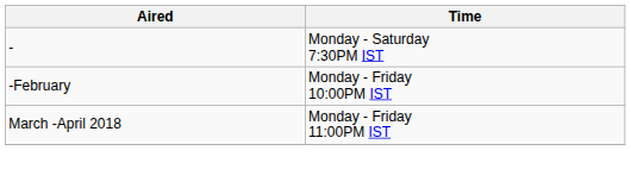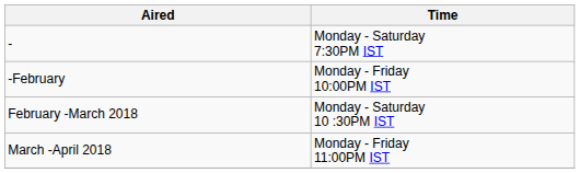 <table class="wikitable sortable" style="width:55%;">
 <tr>
 <th>Aired</th>
 <th>Time</th>
 </tr>
 <tr>
 <td> - </td>
 <td>Monday - Saturday <br> 7:30PM <a href='#'>IST</a></td>
 </tr>
 <tr>
 <td> -February</td>
 <td>Monday - Friday <br> 10:00PM <a href='#'>IST</a></td>
 </tr>
 <tr>
+<td>February -March 2018</td>
+<td>Monday - Saturday <br> 10 :30PM <a href='#'>IST</a></td>
+</tr>
+<tr>
 <td>March -April 2018</td>
 <td>Monday - Friday<br> 11:00PM <a href='#'>IST</a></td>
 </tr>
 <tr>
 </tr>
 </table>
